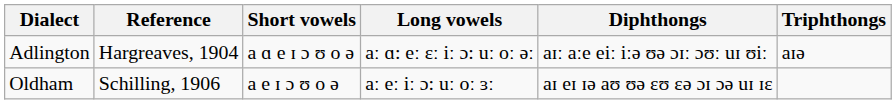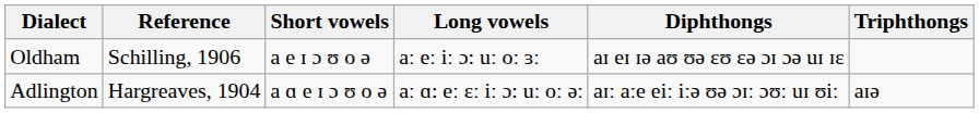 <table class="wikitable sortable">
 <tr>
 <th>Dialect</th>
 <th>Reference</th>
 <th>Short vowels</th>
 <th>Long vowels</th>
 <th>Diphthongs</th>
 <th>Triphthongs</th>
 </tr>
 <tr>
+<td>Oldham</td>
+<td>Schilling, 1906</td>
+<td>a e ɪ ɔ ʊ o ə</td>
+<td>aː eː iː ɔ: uː oː ɜː</td>
+<td>aɪ eɪ ɪə aʊ ʊə ɛʊ ɛə ɔɪ ɔə uɪ ɪɛ</td>
+<td></td>
+</tr>
+<tr>
 <td>Adlington</td>
 <td>Hargreaves, 1904</td>
 <td>a ɑ e ɪ ɔ ʊ o ə</td>
 <td>aː ɑ: eː ɛː iː ɔ: uː oː əː</td>
 <td>aɪː aːe eiː iːə ʊə ɔɪː ɔʊː uɪ ʊiː</td>
 <td>aɪə</td>
 </tr>
-<tr>
-<td>Oldham</td>
-<td>Schilling, 1906</td>
-<td>a e ɪ ɔ ʊ o ə</td>
-<td>aː eː iː ɔ: uː oː ɜː</td>
-<td>aɪ eɪ ɪə aʊ ʊə ɛʊ ɛə ɔɪ ɔə uɪ ɪɛ</td>
-<td></td>
-</tr>
 </table>
